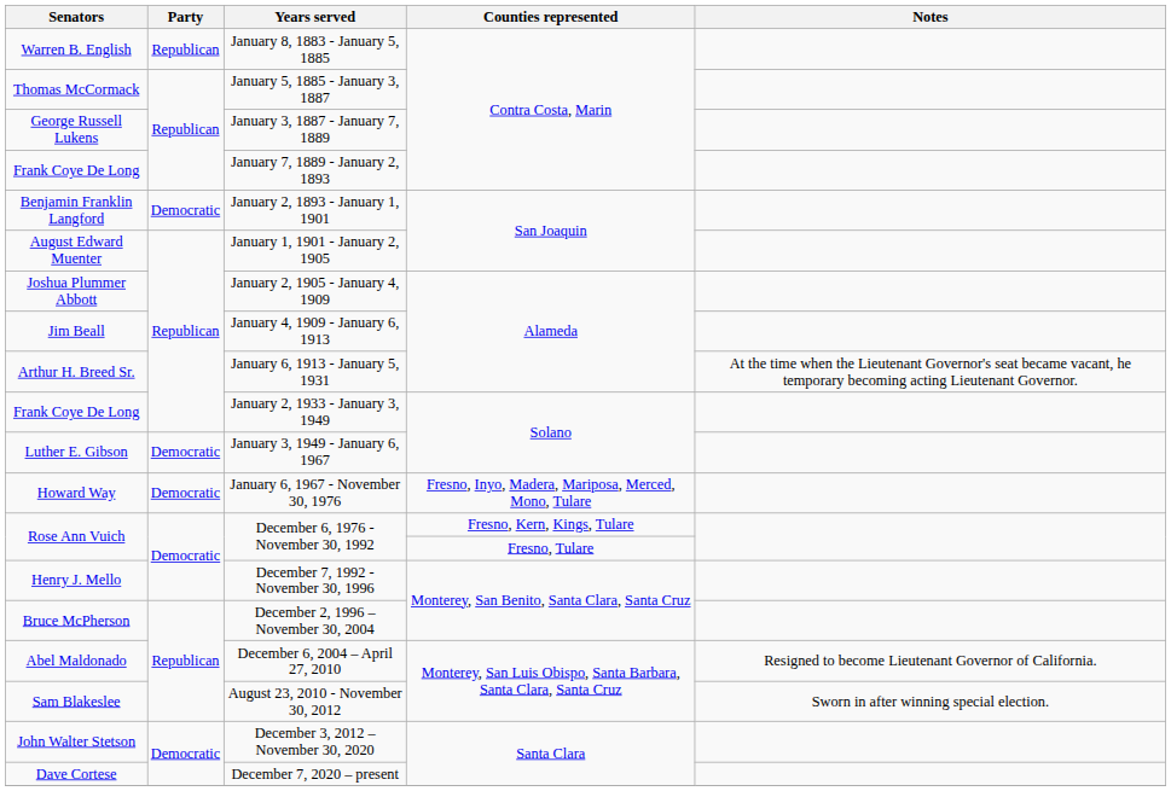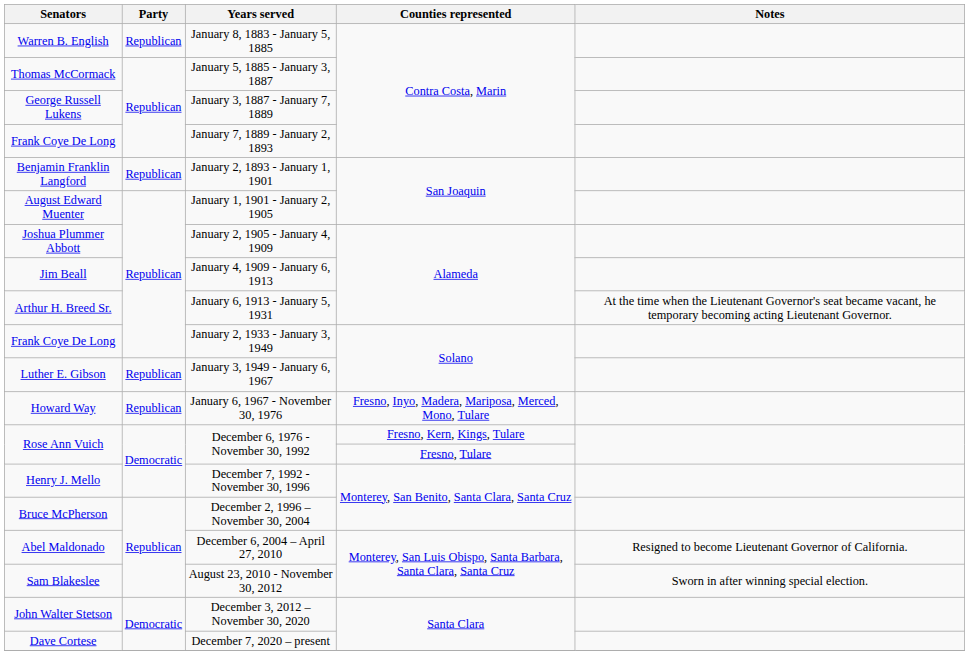 <table class=wikitable style="text-align:center">
 <tr>
 <th>Senators</th>
 <th>Party</th>
 <th>Years served</th>
 <th>Counties represented</th>
 <th>Notes</th>
 </tr>
 <tr>
 <td><a href='#'>Warren B. English</a></td>
 <td><a href='#'>Republican</a></td>
 <td>January 8, 1883 - January 5, 1885</td>
 <td rowspan=4><a href='#'>Contra Costa</a>, <a href='#'>Marin</a></td>
 <td></td>
 </tr>
 <tr>
 <td><a href='#'>Thomas McCormack</a></td>
 <td rowspan=3 ><a href='#'>Republican</a></td>
 <td>January 5, 1885 - January 3, 1887</td>
 <td></td>
 </tr>
 <tr>
 <td><a href='#'>George Russell Lukens</a></td>
 <td>January 3, 1887 - January 7, 1889</td>
 <td></td>
 </tr>
 <tr>
 <td><a href='#'>Frank Coye De Long</a></td>
 <td>January 7, 1889 - January 2, 1893</td>
 <td></td>
 </tr>
 <tr>
 <td><a href='#'>Benjamin Franklin Langford</a></td>
-<td><a href='#'>Democratic</a></td>
+<td><a href='#'>Republican</a></td>
 <td>January 2, 1893 - January 1, 1901</td>
 <td rowspan=2><a href='#'>San Joaquin</a></td>
 <td></td>
 </tr>
 <tr>
 <td><a href='#'>August Edward Muenter</a></td>
 <td rowspan=5 ><a href='#'>Republican</a></td>
 <td>January 1, 1901 - January 2, 1905</td>
 <td></td>
 </tr>
 <tr>
 <td><a href='#'>Joshua Plummer Abbott</a></td>
 <td>January 2, 1905 - January 4, 1909</td>
 <td rowspan=3><a href='#'>Alameda</a></td>
 <td></td>
 </tr>
 <tr>
 <td><a href='#'>Jim Beall</a></td>
 <td>January 4, 1909 - January 6, 1913</td>
 <td></td>
 </tr>
 <tr>
 <td><a href='#'>Arthur H. Breed Sr.</a></td>
 <td>January 6, 1913 - January 5, 1931</td>
 <td>At the time when the Lieutenant Governor's seat became vacant, he temporary becoming acting Lieutenant Governor.</td>
 </tr>
 <tr>
 <td><a href='#'>Frank Coye De Long</a></td>
 <td>January 2, 1933 - January 3, 1949</td>
 <td rowspan=2><a href='#'>Solano</a></td>
 <td></td>
 </tr>
 <tr>
 <td><a href='#'>Luther E. Gibson</a></td>
-<td><a href='#'>Democratic</a></td>
+<td><a href='#'>Republican</a></td>
 <td>January 3, 1949 - January 6, 1967</td>
 <td></td>
 </tr>
 <tr>
 <td><a href='#'>Howard Way</a></td>
-<td><a href='#'>Democratic</a></td>
+<td><a href='#'>Republican</a></td>
 <td>January 6, 1967 - November 30, 1976</td>
 <td><a href='#'>Fresno</a>, <a href='#'>Inyo</a>, <a href='#'>Madera</a>, <a href='#'>Mariposa</a>, <a href='#'>Merced</a>, <a href='#'>Mono</a>, <a href='#'>Tulare</a></td>
 <td></td>
 </tr>
 <tr>
 <td rowspan=2><a href='#'>Rose Ann Vuich</a></td>
 <td rowspan=3 ><a href='#'>Democratic</a></td>
 <td rowspan=2>December 6, 1976 - November 30, 1992</td>
 <td><a href='#'>Fresno</a>, <a href='#'>Kern</a>, <a href='#'>Kings</a>, <a href='#'>Tulare</a></td>
 <td rowspan=2></td>
 </tr>
 <tr>
 <td><a href='#'>Fresno</a>, <a href='#'>Tulare</a></td>
 </tr>
 <tr>
 <td><a href='#'>Henry J. Mello</a></td>
 <td>December 7, 1992 - November 30, 1996</td>
 <td rowspan=2><a href='#'>Monterey</a>, <a href='#'>San Benito</a>, <a href='#'>Santa Clara</a>, <a href='#'>Santa Cruz</a></td>
 <td></td>
 </tr>
 <tr>
 <td><a href='#'>Bruce McPherson</a></td>
 <td rowspan=3 ><a href='#'>Republican</a></td>
 <td>December 2, 1996 – November 30, 2004</td>
 <td></td>
 </tr>
 <tr>
 <td><a href='#'>Abel Maldonado</a></td>
 <td>December 6, 2004 – April 27, 2010</td>
 <td rowspan=2><a href='#'>Monterey</a>, <a href='#'>San Luis Obispo</a>, <a href='#'>Santa Barbara</a>, <a href='#'>Santa Clara</a>, <a href='#'>Santa Cruz</a></td>
 <td>Resigned to become Lieutenant Governor of California.</td>
 </tr>
 <tr>
 <td><a href='#'>Sam Blakeslee</a></td>
 <td>August 23, 2010 - November 30, 2012</td>
 <td>Sworn in after winning special election.</td>
 </tr>
 <tr>
 <td><a href='#'>John Walter Stetson</a></td>
 <td rowspan=2 ><a href='#'>Democratic</a></td>
 <td>December 3, 2012 – November 30, 2020</td>
 <td rowspan=2><a href='#'>Santa Clara</a></td>
 <td></td>
 </tr>
 <tr>
 <td><a href='#'>Dave Cortese</a></td>
 <td>December 7, 2020 – present</td>
 <td></td>
 </tr>
 <tr>
 </tr>
 </table>
